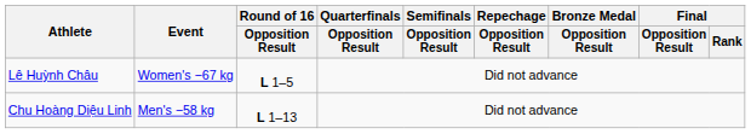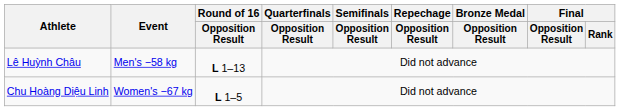 <table class="wikitable" style="font-size:90%">
 <tr>
 <th rowspan="2">Athlete</th>
 <th rowspan="2">Event</th>
 <th>Round of 16</th>
 <th>Quarterfinals</th>
 <th>Semifinals</th>
 <th>Repechage</th>
 <th>Bronze Medal</th>
 <th colspan=2>Final</th>
 </tr>
 <tr style="font-size:95%">
 <th>Opposition<br>Result</th>
 <th>Opposition<br>Result</th>
 <th>Opposition<br>Result</th>
 <th>Opposition<br>Result</th>
 <th>Opposition<br>Result</th>
 <th>Opposition<br>Result</th>
 <th>Rank</th>
 </tr>
 <tr align=center>
 <td align=left><a href='#'>Lê Huỳnh Châu</a></td>
+<td align=left><a href='#'>Men's −58 kg</a></td>
+<td><br><strong>L</strong> 1–13 </td>
+<td colspan=6>Did not advance</td>
+</tr>
+<tr align=center>
+<td align=left><a href='#'>Chu Hoàng Diệu Linh</a></td>
 <td align=left><a href='#'>Women's −67 kg</a></td>
 <td><br><strong>L</strong> 1–5</td>
 <td colspan=6>Did not advance</td>
 </tr>
-<tr align=center>
-<td align=left><a href='#'>Chu Hoàng Diệu Linh</a></td>
-<td align=left><a href='#'>Men's −58 kg</a></td>
-<td><br><strong>L</strong> 1–13 </td>
-<td colspan=6>Did not advance</td>
-</tr>
 </table>
